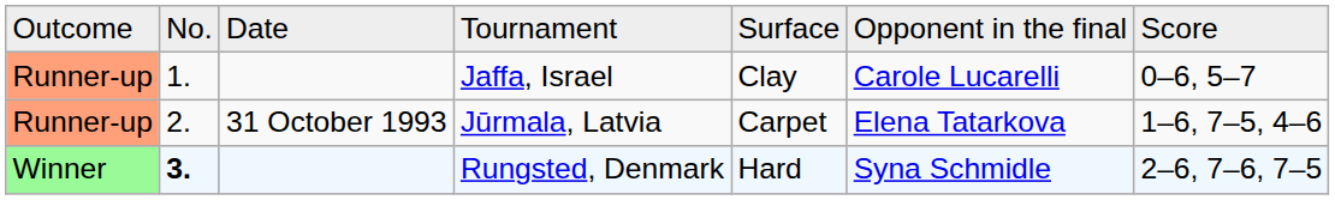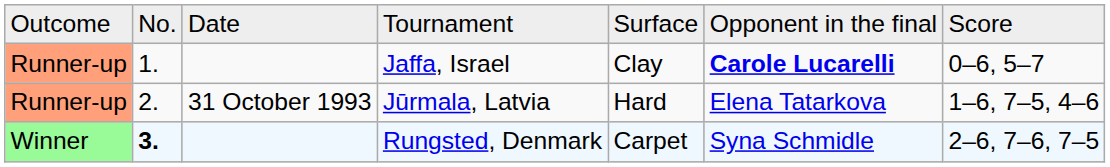 <table class=wikitable>
 <tr bgcolor="#eeeeee">
 <td>Outcome</td>
 <td>No.</td>
 <td>Date</td>
 <td>Tournament</td>
 <td>Surface</td>
 <td>Opponent in the final</td>
 <td>Score</td>
 </tr>
 <tr>
 <td bgcolor="FFA07A">Runner-up</td>
 <td>1.</td>
 <td></td>
 <td><a href='#'>Jaffa</a>, Israel</td>
 <td>Clay</td>
-<td> <a href='#'>Carole Lucarelli</a></td>
+<td><strong> <a href='#'>Carole Lucarelli</a></strong></td>
 <td>0–6, 5–7</td>
 </tr>
 <tr>
 <td bgcolor="FFA07A">Runner-up</td>
 <td>2.</td>
 <td>31 October 1993</td>
 <td><a href='#'>Jūrmala</a>, Latvia</td>
-<td>Carpet</td>
+<td>Hard</td>
 <td> <a href='#'>Elena Tatarkova</a></td>
 <td>1–6, 7–5, 4–6</td>
 </tr>
 <tr style="background:#f0f8ff;">
 <td style="background:#98fb98;">Winner</td>
 <td><strong>3.</strong></td>
 <td></td>
 <td><a href='#'>Rungsted</a>, Denmark</td>
-<td>Hard</td>
+<td>Carpet</td>
 <td> <a href='#'>Syna Schmidle</a></td>
 <td>2–6, 7–6, 7–5</td>
 </tr>
 </table>
